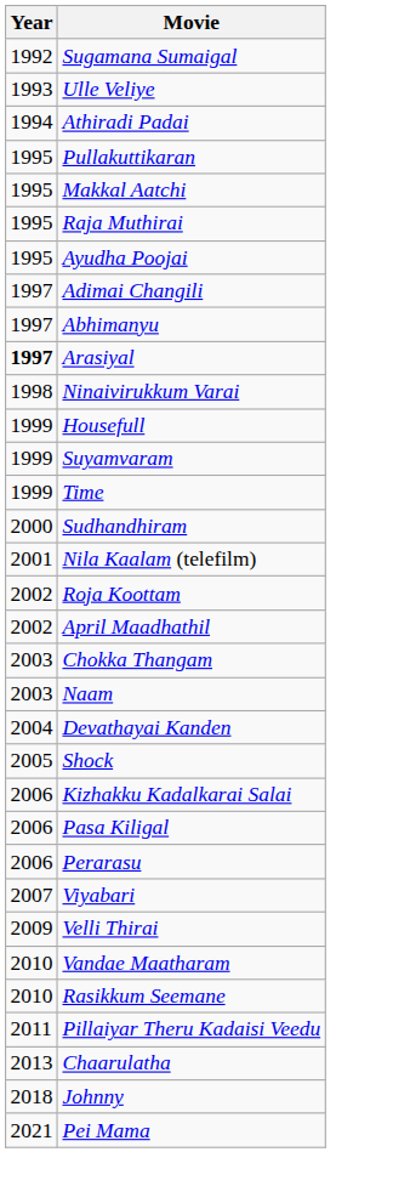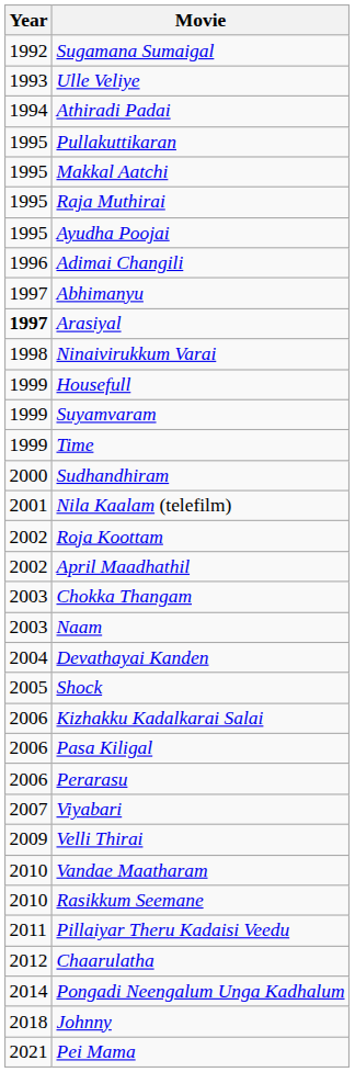 <table class="wikitable" border="1">
 <tr>
 <th>Year</th>
 <th>Movie</th>
 </tr>
 <tr>
 <td>1992</td>
 <td><em><a href='#'>Sugamana Sumaigal</a></em></td>
 </tr>
 <tr>
 <td>1993</td>
 <td><em><a href='#'>Ulle Veliye</a></em></td>
 </tr>
 <tr>
 <td>1994</td>
 <td><em><a href='#'>Athiradi Padai</a></em></td>
 </tr>
 <tr>
 <td>1995</td>
 <td><em><a href='#'>Pullakuttikaran</a></em></td>
 </tr>
 <tr>
 <td>1995</td>
 <td><em><a href='#'>Makkal Aatchi</a></em></td>
 </tr>
 <tr>
 <td>1995</td>
 <td><em><a href='#'>Raja Muthirai</a></em></td>
 </tr>
 <tr>
 <td>1995</td>
 <td><em><a href='#'>Ayudha Poojai</a></em></td>
 </tr>
 <tr>
-<td>1997</td>
+<td>1996</td>
 <td><em><a href='#'>Adimai Changili</a></em></td>
 </tr>
 <tr>
 <td>1997</td>
 <td><em><a href='#'>Abhimanyu</a></em></td>
 </tr>
 <tr>
 <td><strong>1997</strong></td>
 <td><em><a href='#'>Arasiyal</a></em></td>
 </tr>
 <tr>
 <td>1998</td>
 <td><em><a href='#'>Ninaivirukkum Varai</a></em></td>
 </tr>
 <tr>
 <td>1999</td>
 <td><em><a href='#'>Housefull</a></em></td>
 </tr>
 <tr>
 <td>1999</td>
 <td><em><a href='#'>Suyamvaram</a></em></td>
 </tr>
 <tr>
 <td>1999</td>
 <td><em><a href='#'>Time</a></em></td>
 </tr>
 <tr>
 <td>2000</td>
 <td><em><a href='#'>Sudhandhiram</a></em></td>
 </tr>
 <tr>
 <td>2001</td>
 <td><em><a href='#'>Nila Kaalam</a></em> (telefilm)</td>
 </tr>
 <tr>
 <td>2002</td>
 <td><em><a href='#'>Roja Koottam</a></em></td>
 </tr>
 <tr>
 <td>2002</td>
 <td><em><a href='#'>April Maadhathil</a></em></td>
 </tr>
 <tr>
 <td>2003</td>
 <td><em><a href='#'>Chokka Thangam</a></em></td>
 </tr>
 <tr>
 <td>2003</td>
 <td><em><a href='#'>Naam</a></em></td>
 </tr>
 <tr>
 <td>2004</td>
 <td><em><a href='#'>Devathayai Kanden</a></em></td>
 </tr>
 <tr>
 <td>2005</td>
 <td><em><a href='#'>Shock</a></em></td>
 </tr>
 <tr>
 <td>2006</td>
 <td><em><a href='#'>Kizhakku Kadalkarai Salai</a></em></td>
 </tr>
 <tr>
 <td>2006</td>
 <td><em><a href='#'>Pasa Kiligal</a></em></td>
 </tr>
 <tr>
 <td>2006</td>
 <td><em><a href='#'>Perarasu</a></em></td>
 </tr>
 <tr>
 <td>2007</td>
 <td><em><a href='#'>Viyabari</a></em></td>
 </tr>
 <tr>
 <td>2009</td>
 <td><em><a href='#'>Velli Thirai</a></em></td>
 </tr>
 <tr>
 <td>2010</td>
 <td><em><a href='#'>Vandae Maatharam</a></em></td>
 </tr>
 <tr>
 <td>2010</td>
 <td><em><a href='#'>Rasikkum Seemane</a></em></td>
 </tr>
 <tr>
 <td>2011</td>
 <td><em><a href='#'>Pillaiyar Theru Kadaisi Veedu</a></em></td>
 </tr>
 <tr>
-<td>2013</td>
+<td>2012</td>
 <td><em><a href='#'>Chaarulatha</a></em></td>
+</tr>
+<tr>
+<td>2014</td>
+<td><em><a href='#'>Pongadi Neengalum Unga Kadhalum</a></em></td>
 </tr>
 <tr>
 <td>2018</td>
 <td><em><a href='#'>Johnny</a></em></td>
 </tr>
 <tr>
 <td>2021</td>
 <td><em><a href='#'>Pei Mama</a></em></td>
 </tr>
 </table>
